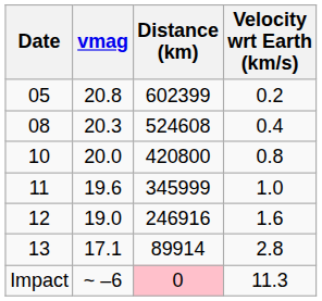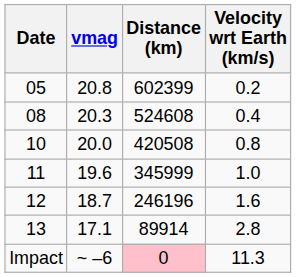 <table class="wikitable sortable right" style="margin-left: 12px; text-align:center;">
 <tr>
 <th>Date</th>
 <th><a href='#'>vmag</a></th>
 <th>Distance<br>(km)</th>
 <th>Velocity<br>wrt Earth<br>(km/s)</th>
 </tr>
 <tr>
 <td>05</td>
 <td>20.8</td>
 <td>602399</td>
 <td>0.2</td>
 </tr>
 <tr>
 <td>08</td>
 <td>20.3</td>
 <td>524608</td>
 <td>0.4</td>
 </tr>
 <tr>
 <td>10</td>
 <td>20.0</td>
-<td>420800</td>
+<td>420508</td>
 <td>0.8</td>
 </tr>
 <tr>
 <td>11</td>
 <td>19.6</td>
 <td>345999</td>
 <td>1.0</td>
 </tr>
 <tr>
 <td>12</td>
-<td>19.0</td>
-<td>246916</td>
+<td>18.7</td>
+<td>246196</td>
 <td>1.6</td>
 </tr>
 <tr>
 <td>13</td>
 <td>17.1</td>
 <td>89914</td>
 <td>2.8</td>
 </tr>
 <tr>
 <td>Impact</td>
 <td>~ –6</td>
 <td style="background: pink;">0</td>
 <td>11.3</td>
 </tr>
 </table>
